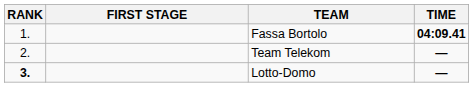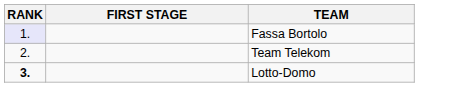 <table class="wikitable" style="font-size:95%;">
 <tr>
 <th>RANK</th>
 <th align="left" style="width: 16em">FIRST STAGE</th>
 <th align="left" style="width: 13em">TEAM</th>
-<th>TIME</th>
 </tr>
 <tr>
-<td align="center">1.</td>
+<td align="center" style="background: lavender;">1.</td>
 <td></td>
 <td>Fassa Bortolo</td>
-<td align="center"><strong>04:09.41</strong></td>
 </tr>
 <tr>
 <td align="center">2.</td>
 <td></td>
 <td>Team Telekom</td>
-<td align="center"><strong>—</strong></td>
 </tr>
 <tr>
 <td align="center"><strong>3.</strong></td>
 <td></td>
 <td>Lotto-Domo</td>
-<td align="center"><strong>—</strong></td>
 </tr>
 </table>
